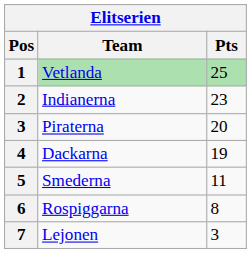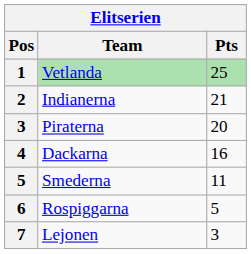 <table class="wikitable">
 <tr>
 <th colspan="3"><a href='#'>Elitserien</a></th>
 </tr>
 <tr>
 <th width=20>Pos</th>
 <th width=150>Team</th>
 <th width=30>Pts</th>
 </tr>
 <tr style="background:#ACE1AF;">
 <th>1</th>
 <td><a href='#'>Vetlanda</a></td>
 <td>25</td>
 </tr>
 <tr>
 <th>2</th>
 <td><a href='#'>Indianerna</a></td>
-<td>23</td>
+<td>21</td>
 </tr>
 <tr>
 <th>3</th>
 <td><a href='#'>Piraterna</a></td>
 <td>20</td>
 </tr>
 <tr>
 <th>4</th>
 <td><a href='#'>Dackarna</a></td>
-<td>19</td>
+<td>16</td>
 </tr>
 <tr>
 <th>5</th>
 <td><a href='#'>Smederna</a></td>
 <td>11</td>
 </tr>
 <tr>
 <th>6</th>
 <td><a href='#'>Rospiggarna</a></td>
-<td>8</td>
+<td>5</td>
 </tr>
 <tr>
 <th>7</th>
 <td><a href='#'>Lejonen</a></td>
 <td>3</td>
 </tr>
 </table>
